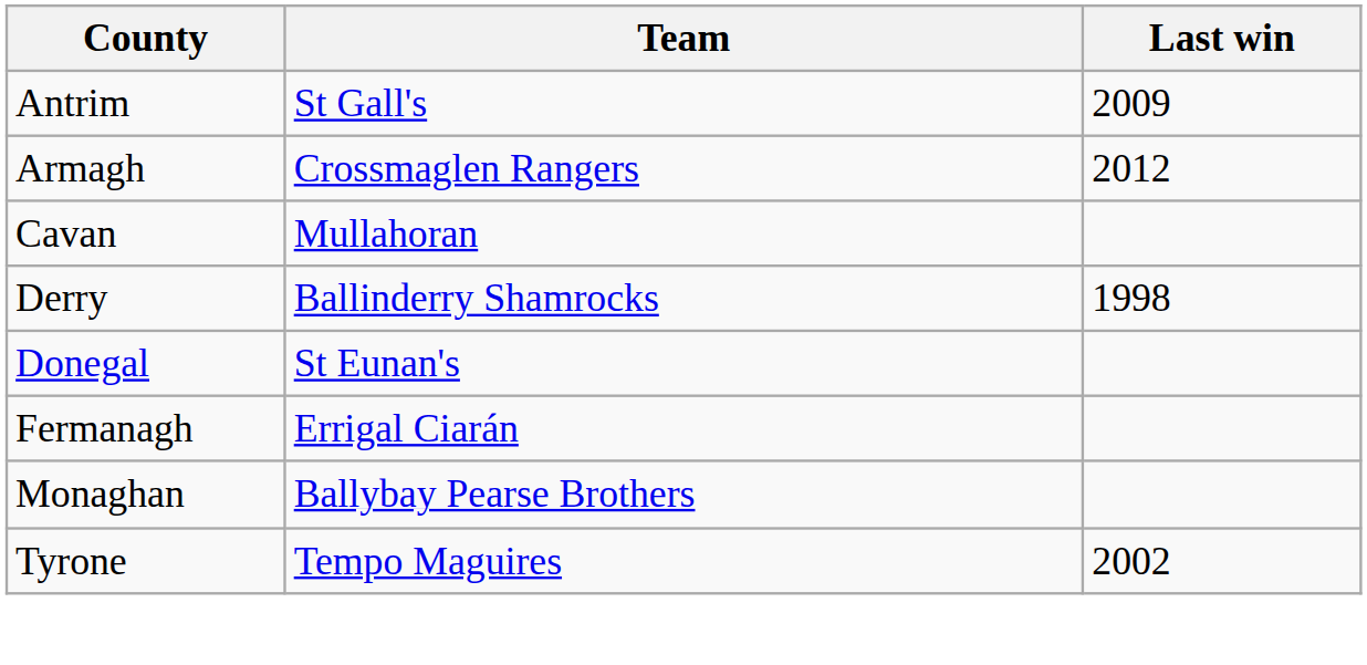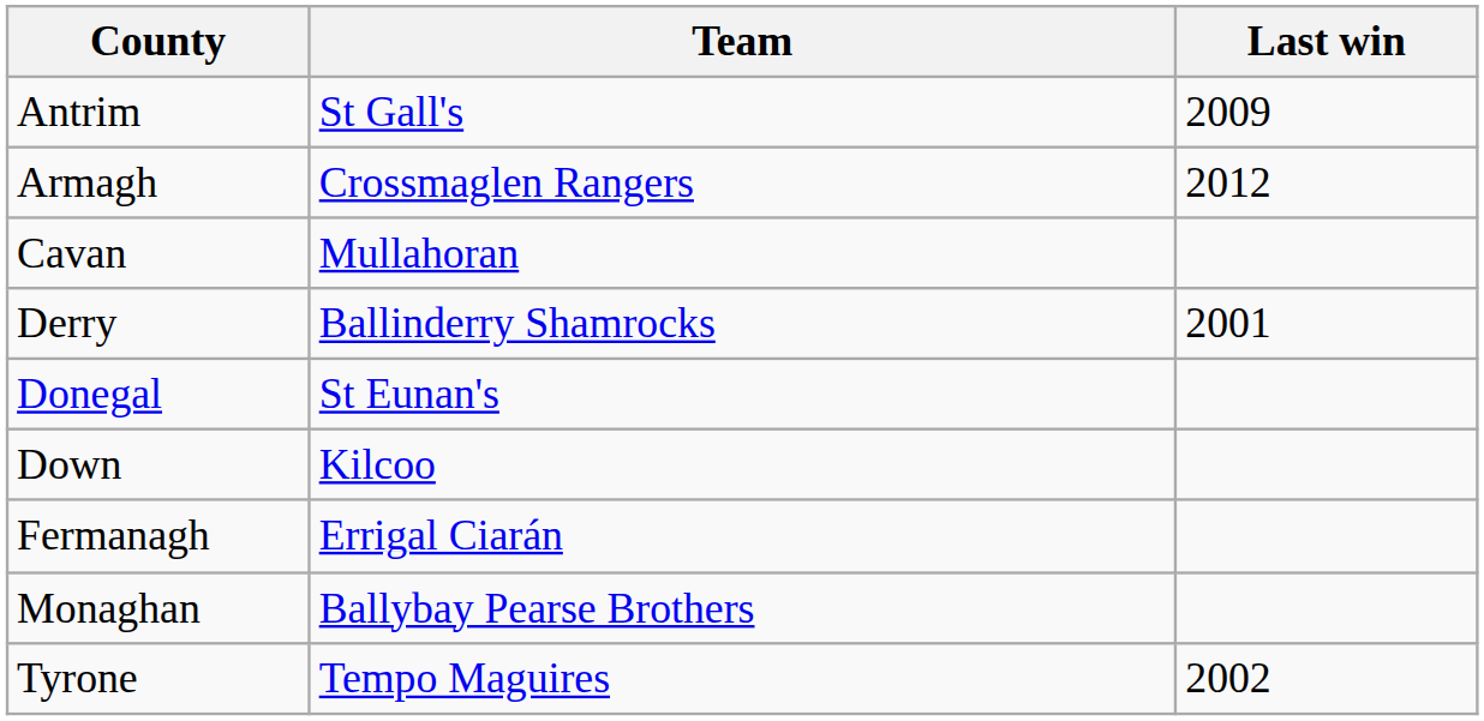 <table class="wikitable sortable" style="font-size: 95%; text-align:center; margin-left: auto; margin-right: auto; border: none;">
 <tr>
 <th scope="col" width="100">County</th>
 <th scope="col" width="300">Team</th>
 <th scope="col" width="100">Last win</th>
 </tr>
 <tr align="Left">
 <td>Antrim</td>
 <td> <a href='#'>St Gall's</a></td>
 <td>2009</td>
 </tr>
 <tr align="Left">
 <td>Armagh</td>
 <td> <a href='#'>Crossmaglen Rangers</a></td>
 <td>2012</td>
 </tr>
 <tr align="Left">
 <td>Cavan</td>
 <td> <a href='#'>Mullahoran</a></td>
 <td></td>
 </tr>
 <tr align="Left">
 <td>Derry</td>
 <td> <a href='#'>Ballinderry Shamrocks</a></td>
-<td>1998</td>
+<td>2001</td>
 </tr>
 <tr align="Left">
 <td><a href='#'>Donegal</a></td>
 <td> <a href='#'>St Eunan's</a></td>
+<td></td>
+</tr>
+<tr align="Left">
+<td>Down</td>
+<td> <a href='#'>Kilcoo</a></td>
 <td></td>
 </tr>
 <tr align="Left">
 <td>Fermanagh</td>
 <td> <a href='#'>Errigal Ciarán</a></td>
 <td></td>
 </tr>
 <tr align="Left">
 <td>Monaghan</td>
 <td> <a href='#'>Ballybay Pearse Brothers</a></td>
 <td></td>
 </tr>
 <tr align="Left">
 <td>Tyrone</td>
 <td> <a href='#'>Tempo Maguires</a></td>
 <td>2002</td>
 </tr>
 </table>
